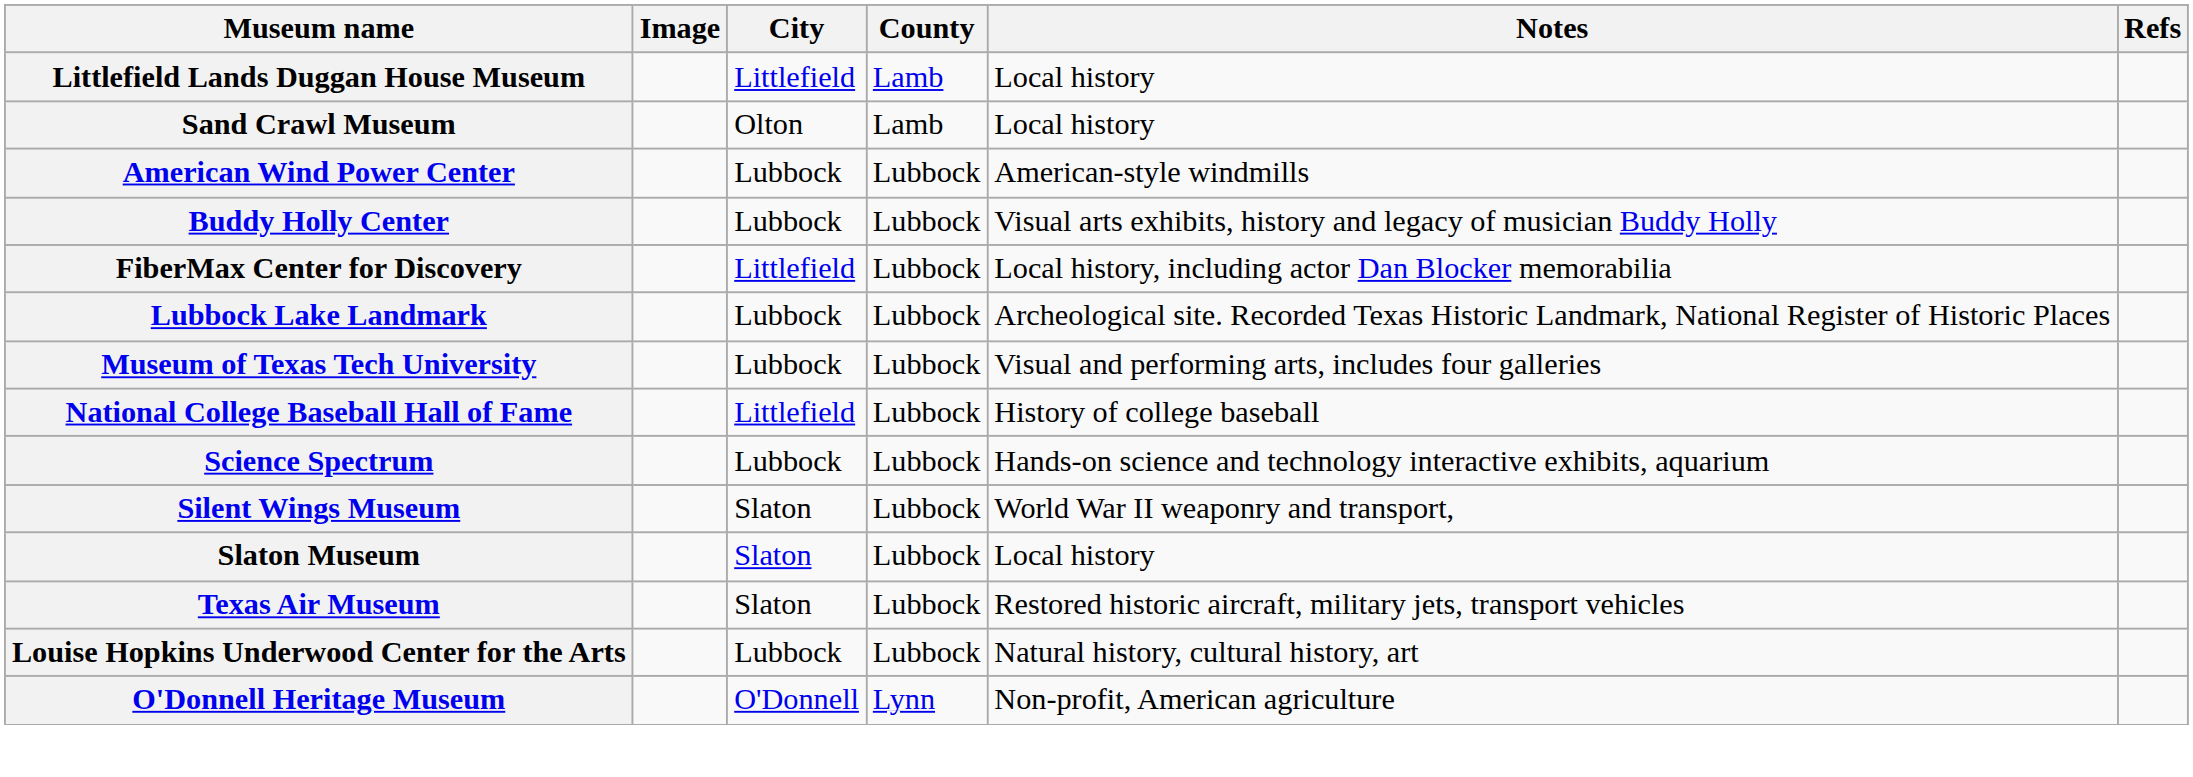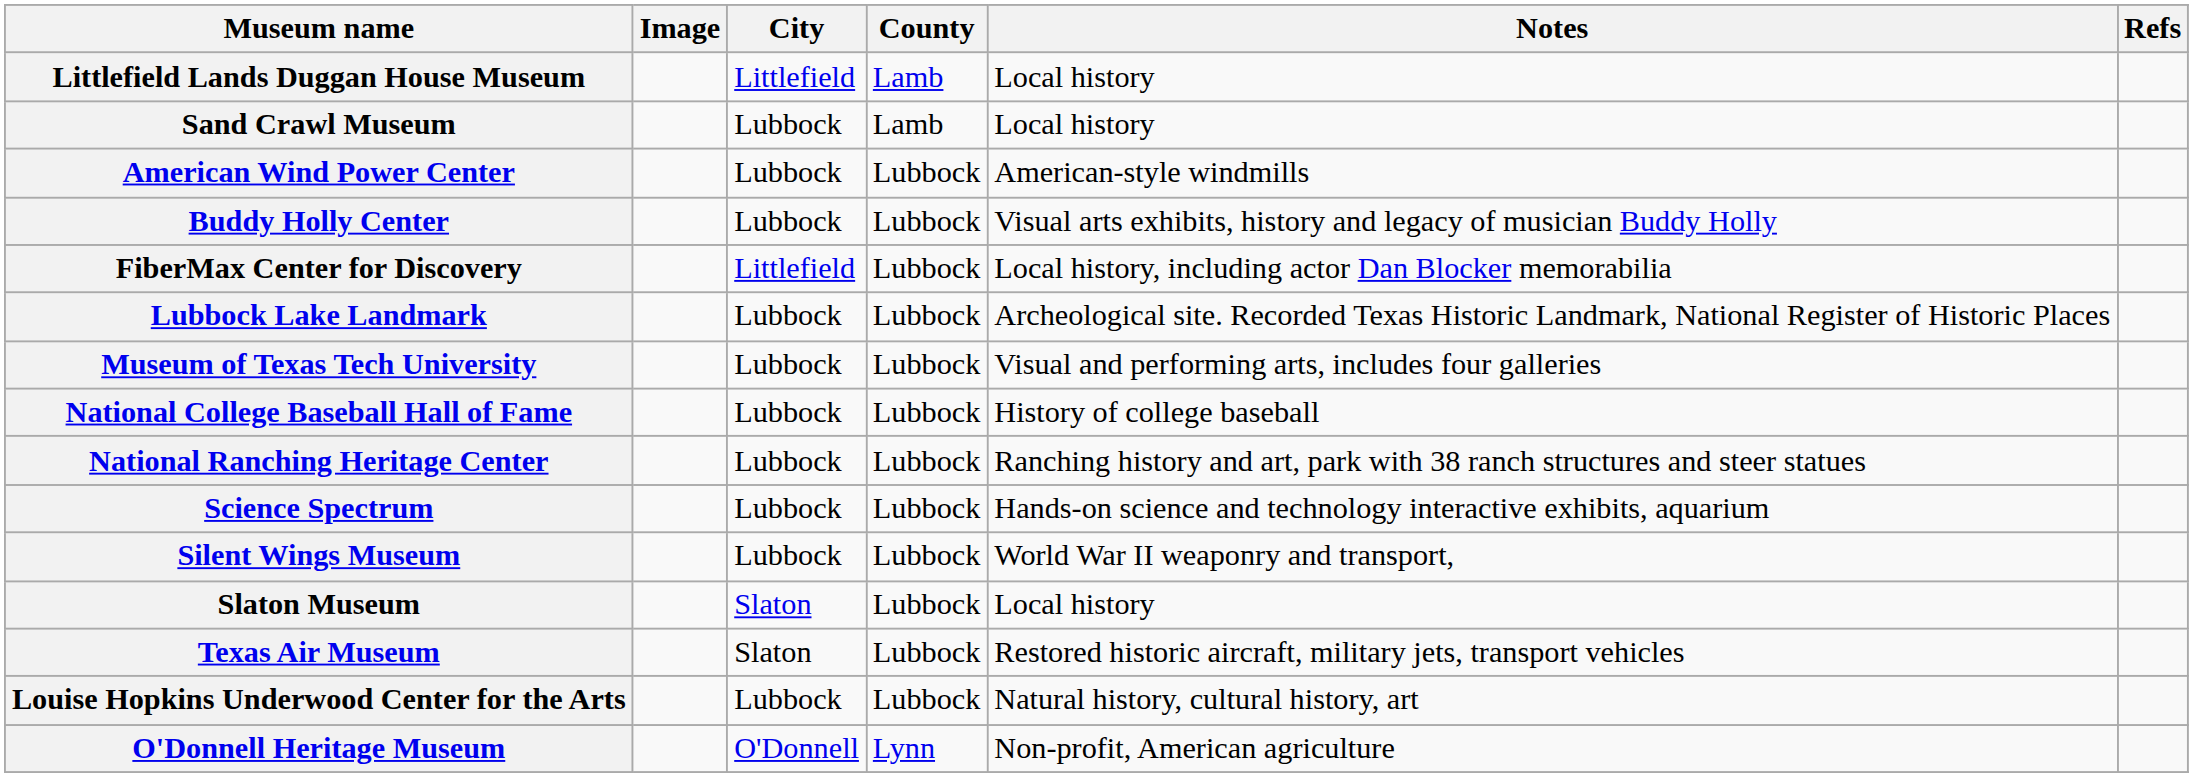 <table class="wikitable sortable plainrowheaders">
 <tr>
 <th scope="col">Museum name</th>
 <th scope="col"  class="unsortable">Image</th>
 <th scope="col">City</th>
 <th scope="col">County</th>
 <th scope="col">Notes</th>
 <th scope="col" class="unsortable">Refs</th>
 </tr>
 <tr>
 <th scope="row">Littlefield Lands Duggan House Museum</th>
 <td></td>
 <td><a href='#'>Littlefield</a></td>
 <td><a href='#'>Lamb</a></td>
 <td>Local history</td>
 <td align="center"></td>
 </tr>
 <tr>
 <th scope="row">Sand Crawl Museum</th>
 <td></td>
-<td>Olton</td>
+<td>Lubbock</td>
 <td>Lamb</td>
 <td>Local history</td>
 <td align="center"></td>
 </tr>
 <tr>
 <th scope="row"><a href='#'>American Wind Power Center</a></th>
 <td></td>
 <td>Lubbock</td>
 <td>Lubbock</td>
 <td>American-style windmills</td>
 <td align="center"></td>
 </tr>
 <tr>
 <th scope="row"><a href='#'>Buddy Holly Center</a></th>
 <td></td>
 <td>Lubbock</td>
 <td>Lubbock</td>
 <td>Visual arts exhibits, history and legacy of musician <a href='#'>Buddy Holly</a></td>
 <td align="center"></td>
 </tr>
 <tr>
 <th scope="row">FiberMax Center for Discovery</th>
 <td></td>
 <td><a href='#'>Littlefield</a></td>
 <td>Lubbock</td>
 <td>Local history, including actor <a href='#'>Dan Blocker</a> memorabilia</td>
 <td align="center"></td>
 </tr>
 <tr>
 <th scope="row"><a href='#'>Lubbock Lake Landmark</a></th>
 <td></td>
 <td>Lubbock</td>
 <td>Lubbock</td>
 <td>Archeological site. Recorded Texas Historic Landmark, National Register of Historic Places</td>
 <td align="center"></td>
 </tr>
 <tr>
 <th scope="row"><a href='#'>Museum of Texas Tech University</a></th>
 <td></td>
 <td>Lubbock</td>
 <td>Lubbock</td>
 <td>Visual and performing arts, includes four galleries</td>
 <td align="center"></td>
 </tr>
 <tr>
 <th scope="row"><a href='#'>National College Baseball Hall of Fame</a></th>
 <td></td>
-<td><a href='#'>Littlefield</a></td>
+<td>Lubbock</td>
 <td>Lubbock</td>
 <td>History of college baseball</td>
+<td align="center"></td>
+</tr>
+<tr>
+<th scope="row"><a href='#'>National Ranching Heritage Center</a></th>
+<td></td>
+<td>Lubbock</td>
+<td>Lubbock</td>
+<td>Ranching history and art, park with 38 ranch structures and steer statues</td>
 <td align="center"></td>
 </tr>
 <tr>
 <th scope="row"><a href='#'>Science Spectrum</a></th>
 <td></td>
 <td>Lubbock</td>
 <td>Lubbock</td>
 <td>Hands-on science and technology interactive exhibits, aquarium</td>
 <td align="center"></td>
 </tr>
 <tr>
 <th scope="row"><a href='#'>Silent Wings Museum</a></th>
 <td></td>
-<td>Slaton</td>
+<td>Lubbock</td>
 <td>Lubbock</td>
 <td>World War II weaponry and transport,</td>
 <td align="center"></td>
 </tr>
 <tr>
 <th scope="row">Slaton Museum</th>
 <td></td>
 <td><a href='#'>Slaton</a></td>
 <td>Lubbock</td>
 <td>Local history</td>
 <td align="center"></td>
 </tr>
 <tr>
 <th scope="row"><a href='#'>Texas Air Museum</a></th>
 <td></td>
 <td>Slaton</td>
 <td>Lubbock</td>
 <td>Restored historic aircraft, military jets, transport vehicles</td>
 <td align="center"></td>
 </tr>
 <tr>
 <th scope="row">Louise Hopkins Underwood Center for the Arts</th>
 <td></td>
 <td>Lubbock</td>
 <td>Lubbock</td>
 <td>Natural history, cultural history, art</td>
 <td align="center"></td>
 </tr>
 <tr>
 <th scope="row"><a href='#'>O'Donnell Heritage Museum</a></th>
 <td></td>
 <td><a href='#'>O'Donnell</a></td>
 <td><a href='#'>Lynn</a></td>
 <td>Non-profit, American agriculture</td>
 <td align="center"></td>
 </tr>
 <tr>
 </tr>
 </table>
